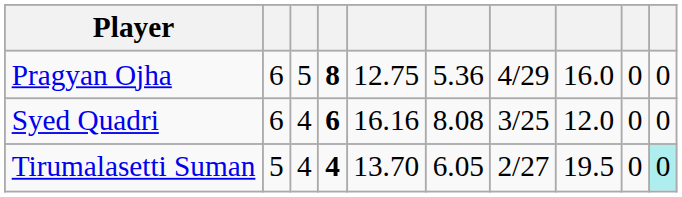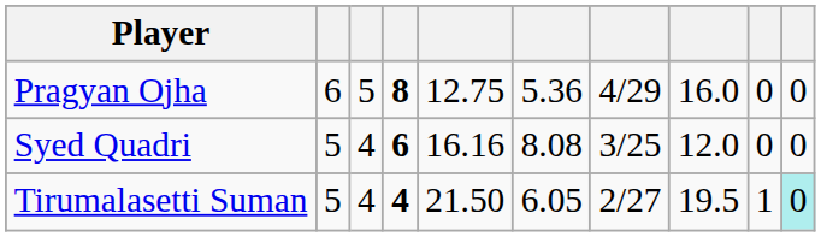 <table class="wikitable sortable" style="text-align: center;">
 <tr>
 <th class="unsortable">Player</th>
 <th></th>
 <th></th>
 <th></th>
 <th></th>
 <th></th>
 <th></th>
 <th></th>
 <th></th>
 <th></th>
 </tr>
 <tr>
 <td style="text-align:left"><a href='#'>Pragyan Ojha</a></td>
 <td style="text-align:left">6</td>
 <td>5</td>
 <td><strong>8</strong></td>
 <td>12.75</td>
 <td>5.36</td>
 <td>4/29</td>
 <td>16.0</td>
 <td>0</td>
 <td>0</td>
 </tr>
 <tr>
 <td style="text-align:left"><a href='#'>Syed Quadri</a></td>
-<td style="text-align:left">6</td>
+<td style="text-align:left">5</td>
 <td>4</td>
 <td><strong>6</strong></td>
 <td>16.16</td>
 <td>8.08</td>
 <td>3/25</td>
 <td>12.0</td>
 <td>0</td>
 <td>0</td>
 </tr>
 <tr>
 <td style="text-align:left"><a href='#'>Tirumalasetti Suman</a></td>
 <td style="text-align:left">5</td>
 <td>4</td>
 <td><strong>4</strong></td>
-<td>13.70</td>
+<td>21.50</td>
 <td>6.05</td>
 <td>2/27</td>
 <td>19.5</td>
-<td>0</td>
+<td>1</td>
 <td style="background: paleturquoise;">0</td>
 </tr>
 </table>
